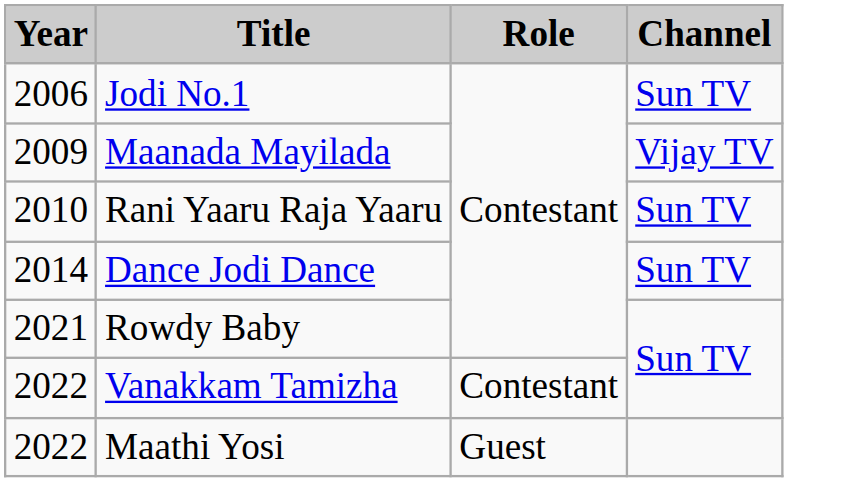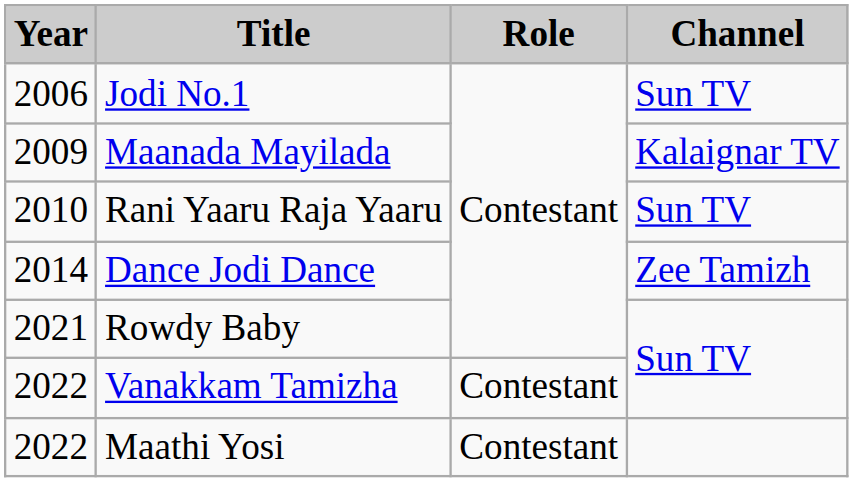 <table class="wikitable">
 <tr>
 <th style="background:#ccc;">Year</th>
 <th style="background:#ccc;">Title</th>
 <th style="background:#ccc;">Role</th>
 <th style="background:#ccc;">Channel</th>
 </tr>
 <tr>
 <td>2006</td>
 <td><a href='#'>Jodi No.1</a></td>
 <td rowspan="5">Contestant</td>
 <td><a href='#'>Sun TV</a></td>
 </tr>
 <tr>
 <td>2009</td>
 <td><a href='#'>Maanada Mayilada</a></td>
-<td><a href='#'>Vijay TV</a></td>
+<td><a href='#'>Kalaignar TV</a></td>
 </tr>
 <tr>
 <td>2010</td>
 <td>Rani Yaaru Raja Yaaru</td>
 <td><a href='#'>Sun TV</a></td>
 </tr>
 <tr>
 <td>2014</td>
 <td><a href='#'>Dance Jodi Dance</a></td>
-<td><a href='#'>Sun TV</a></td>
+<td><a href='#'>Zee Tamizh</a></td>
 </tr>
 <tr>
 <td>2021</td>
 <td>Rowdy Baby</td>
 <td rowspan="2"><a href='#'>Sun TV</a></td>
 </tr>
 <tr>
 <td>2022</td>
 <td><a href='#'>Vanakkam Tamizha</a></td>
 <td>Contestant</td>
 </tr>
 <tr>
 <td>2022</td>
 <td>Maathi Yosi</td>
-<td>Guest</td>
+<td>Contestant</td>
 </tr>
 </table>
